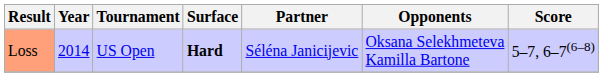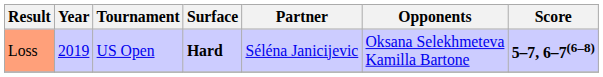 <table class="sortable wikitable">
 <tr>
 <th>Result</th>
 <th>Year</th>
 <th>Tournament</th>
 <th>Surface</th>
 <th>Partner</th>
 <th>Opponents</th>
 <th class="unsortable">Score</th>
 </tr>
 <tr style="background:#ccf;">
 <td style="background:#ffa07a;">Loss</td>
-<td><a href='#'>2014</a></td>
+<td><a href='#'>2019</a></td>
 <td><a href='#'>US Open</a></td>
 <td><strong>Hard</strong></td>
 <td> <a href='#'>Séléna Janicijevic</a></td>
 <td> <a href='#'>Oksana Selekhmeteva</a> <br>  <a href='#'>Kamilla Bartone</a></td>
-<td>5–7, 6–7<sup>(6–8)</sup></td>
+<td><strong>5–7, 6–7<sup>(6–8)</sup></strong></td>
 </tr>
 <tr>
 </tr>
 </table>
